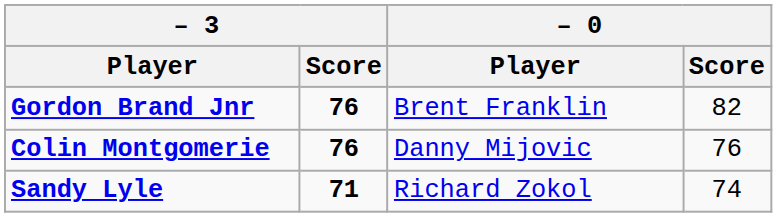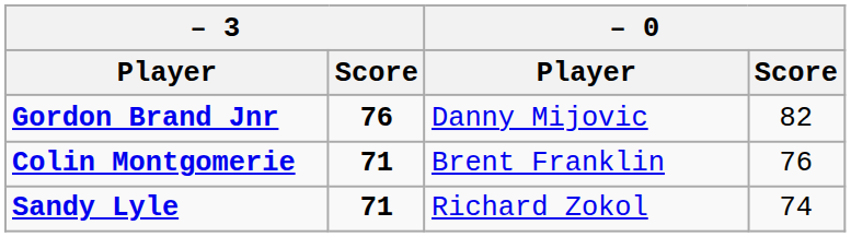 <table class=wikitable>
 <tr>
 <th colspan=2> – 3</th>
 <th colspan=2> – 0</th>
 </tr>
 <tr>
 <th width=145>Player</th>
 <th>Score</th>
 <th width=145>Player</th>
 <th>Score</th>
 </tr>
 <tr>
 <td><strong><a href='#'>Gordon Brand Jnr</a></strong></td>
 <td align=center><strong>76</strong></td>
-<td><a href='#'>Brent Franklin</a></td>
+<td><a href='#'>Danny Mijovic</a></td>
 <td align=center>82</td>
 </tr>
 <tr>
 <td><strong><a href='#'>Colin Montgomerie</a></strong></td>
-<td align=center><strong>76</strong></td>
-<td><a href='#'>Danny Mijovic</a></td>
+<td align=center><strong>71</strong></td>
+<td><a href='#'>Brent Franklin</a></td>
 <td align=center>76</td>
 </tr>
 <tr>
 <td><strong><a href='#'>Sandy Lyle</a></strong></td>
 <td align=center><strong>71</strong></td>
 <td><a href='#'>Richard Zokol</a></td>
 <td align=center>74</td>
 </tr>
 </table>
